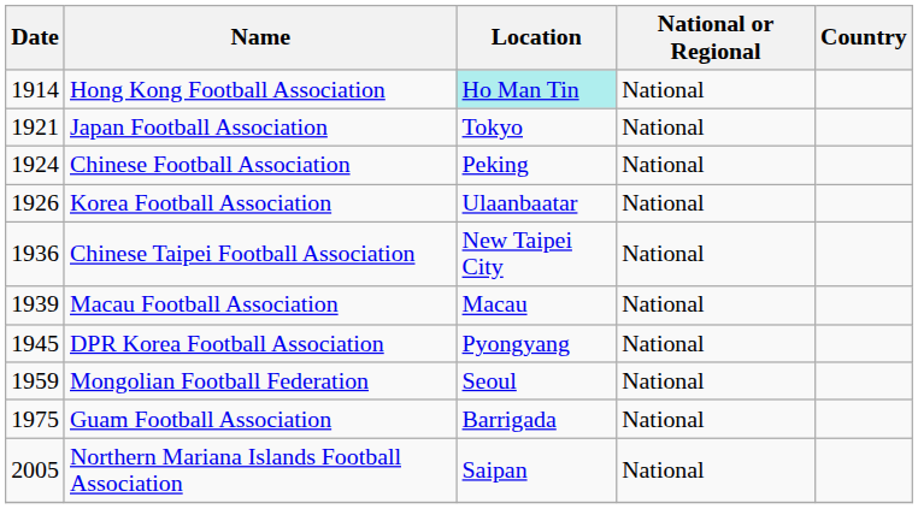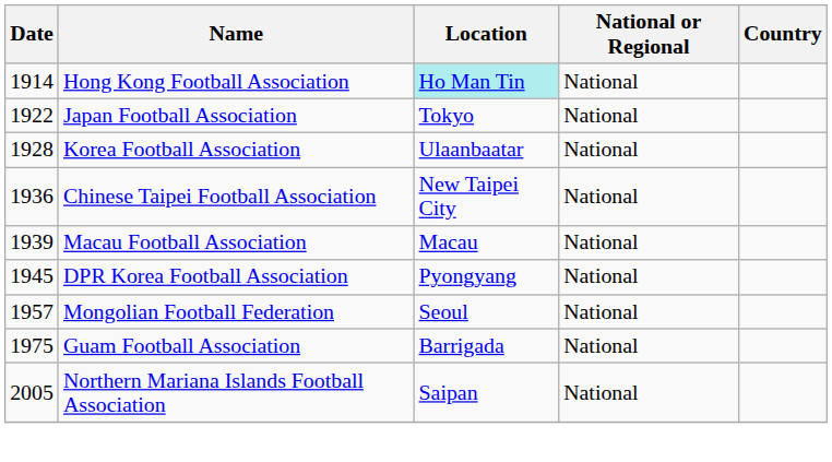 <table class="sortable wikitable">
 <tr>
 <th>Date</th>
 <th>Name</th>
 <th>Location</th>
 <th>National or Regional</th>
 <th>Country</th>
 </tr>
 <tr>
 <td>1914</td>
 <td><a href='#'>Hong Kong Football Association</a></td>
 <td style="background: paleturquoise;"><a href='#'>Ho Man Tin</a></td>
 <td>National</td>
 <td></td>
 </tr>
 <tr>
-<td>1921</td>
+<td>1922</td>
 <td><a href='#'>Japan Football Association</a></td>
 <td><a href='#'>Tokyo</a></td>
 <td>National</td>
 <td></td>
 </tr>
 <tr>
-<td>1924</td>
-<td><a href='#'>Chinese Football Association</a></td>
-<td><a href='#'>Peking</a></td>
-<td>National</td>
-<td></td>
-</tr>
-<tr>
-<td>1926</td>
+<td>1928</td>
 <td><a href='#'>Korea Football Association</a></td>
 <td><a href='#'>Ulaanbaatar</a></td>
 <td>National</td>
 <td></td>
 </tr>
 <tr>
 <td>1936</td>
 <td><a href='#'>Chinese Taipei Football Association</a></td>
 <td><a href='#'>New Taipei City</a></td>
 <td>National</td>
 <td></td>
 </tr>
 <tr>
 <td>1939</td>
 <td><a href='#'>Macau Football Association</a></td>
 <td><a href='#'>Macau</a></td>
 <td>National</td>
 <td></td>
 </tr>
 <tr>
 <td>1945</td>
 <td><a href='#'>DPR Korea Football Association</a></td>
 <td><a href='#'>Pyongyang</a></td>
 <td>National</td>
 <td></td>
 </tr>
 <tr>
-<td>1959</td>
+<td>1957</td>
 <td><a href='#'>Mongolian Football Federation</a></td>
 <td><a href='#'>Seoul</a></td>
 <td>National</td>
 <td></td>
 </tr>
 <tr>
 <td>1975</td>
 <td><a href='#'>Guam Football Association</a></td>
 <td><a href='#'>Barrigada</a></td>
 <td>National</td>
 <td></td>
 </tr>
 <tr>
 <td>2005</td>
 <td><a href='#'>Northern Mariana Islands Football Association</a></td>
 <td><a href='#'>Saipan</a></td>
 <td>National</td>
 <td></td>
 </tr>
 <tr>
 </tr>
 </table>
